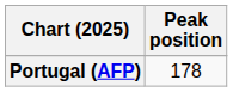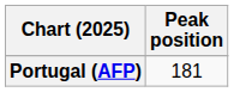 <table class="wikitable plainrowheaders sortable" style="text-align:center">
 <tr>
 <th>Chart (2025)</th>
 <th>Peak<br>position</th>
 </tr>
 <tr>
 </tr>
 <tr>
 <th scope="row">Portugal (<a href='#'>AFP</a>)</th>
-<td>178</td>
+<td>181</td>
 </tr>
 </table>
